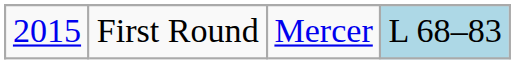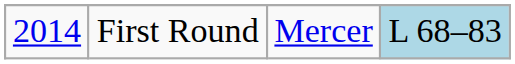 <table class="wikitable">
 <tr>
 </tr>
 <tr style="text-align:center;">
-<td><a href='#'>2015</a></td>
+<td><a href='#'>2014</a></td>
 <td>First Round</td>
 <td><a href='#'>Mercer</a></td>
 <td style="background: lightblue;">L 68–83</td>
 </tr>
 </table>
